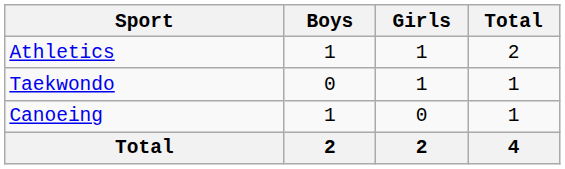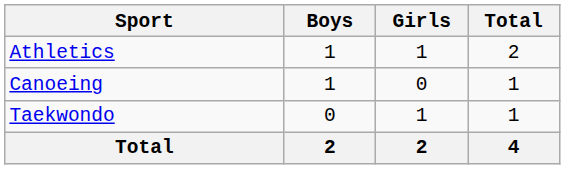 <table class="wikitable sortable" style="text-align:center;">
 <tr>
 <th width=180>Sport</th>
 <th width=55>Boys</th>
 <th width=55>Girls</th>
 <th width=55>Total</th>
 </tr>
 <tr>
 <td align=left><a href='#'>Athletics</a></td>
 <td>1</td>
 <td>1</td>
 <td>2</td>
 </tr>
 <tr>
+<td align=left><a href='#'>Canoeing</a></td>
+<td>1</td>
+<td>0</td>
+<td>1</td>
+</tr>
+<tr>
 <td align=left><a href='#'>Taekwondo</a></td>
 <td>0</td>
 <td>1</td>
-<td>1</td>
-</tr>
-<tr>
-<td align=left><a href='#'>Canoeing</a></td>
-<td>1</td>
-<td>0</td>
 <td>1</td>
 </tr>
 <tr class="sortbottom">
 <th>Total</th>
 <th>2</th>
 <th>2</th>
 <th>4</th>
 </tr>
 </table>
